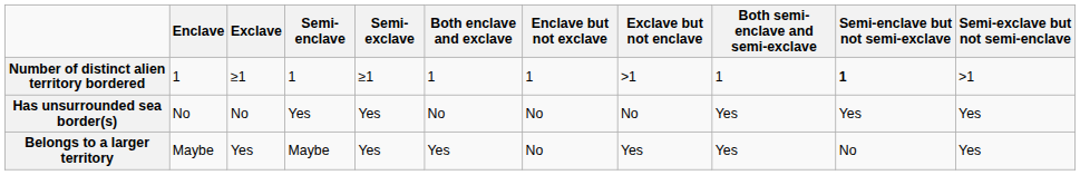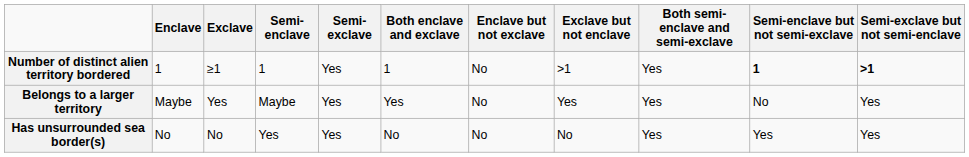 <table align="center" class="wikitable">
 <tr>
 <td></td>
 <th>Enclave</th>
 <th>Exclave</th>
 <th>Semi-enclave</th>
 <th>Semi-exclave</th>
 <th>Both enclave and exclave</th>
 <th>Enclave but not exclave</th>
 <th>Exclave but not enclave</th>
 <th>Both semi-enclave and semi-exclave</th>
 <th>Semi-enclave but not semi-exclave</th>
 <th>Semi-exclave but not semi-enclave</th>
 </tr>
 <tr>
 <th>Number of distinct alien territory bordered</th>
 <td>1</td>
 <td>≥1</td>
 <td>1</td>
-<td>≥1</td>
+<td>Yes</td>
 <td>1</td>
-<td>1</td>
+<td>No</td>
 <td>>1</td>
-<td>1</td>
+<td>Yes</td>
 <td><strong>1</strong></td>
-<td>>1</td>
+<td><strong>>1</strong></td>
+</tr>
+<tr>
+<th>Belongs to a larger territory</th>
+<td>Maybe</td>
+<td>Yes</td>
+<td>Maybe</td>
+<td>Yes</td>
+<td>Yes</td>
+<td>No</td>
+<td>Yes</td>
+<td>Yes</td>
+<td>No</td>
+<td>Yes</td>
 </tr>
 <tr>
 <th>Has unsurrounded sea border(s)</th>
 <td>No</td>
 <td>No</td>
 <td>Yes</td>
 <td>Yes</td>
 <td>No</td>
 <td>No</td>
 <td>No</td>
 <td>Yes</td>
 <td>Yes</td>
 <td>Yes</td>
 </tr>
-<tr>
-<th>Belongs to a larger territory</th>
-<td>Maybe</td>
-<td>Yes</td>
-<td>Maybe</td>
-<td>Yes</td>
-<td>Yes</td>
-<td>No</td>
-<td>Yes</td>
-<td>Yes</td>
-<td>No</td>
-<td>Yes</td>
-</tr>
 </table>
